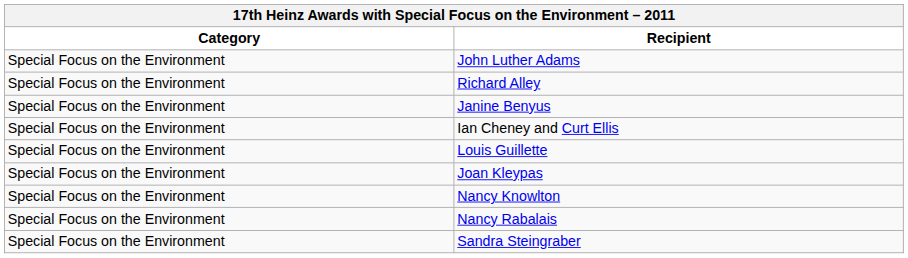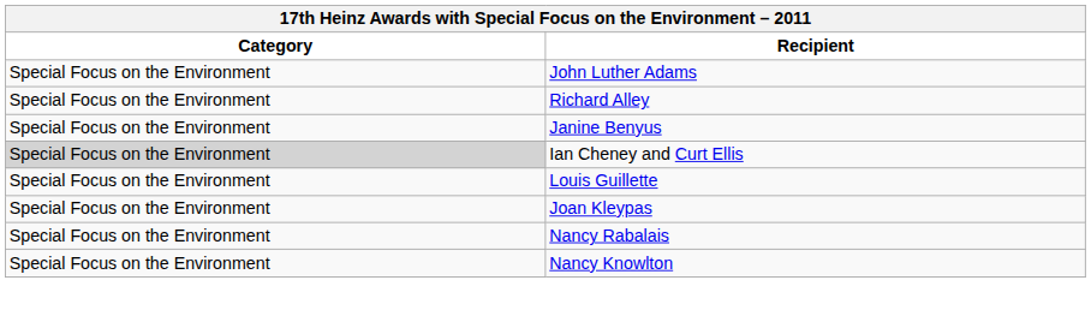 <table class="wikitable" style="width:80%; text-align:left">
 <tr>
 <th style="background:cream" colspan=2><span>17th Heinz Awards with Special Focus on the Environment – 2011</span></th>
 </tr>
 <tr>
 <th style="background:white; width:40%">Category</th>
 <th style="background:white; width:40%">Recipient</th>
 </tr>
 <tr>
 <td>Special Focus on the Environment</td>
 <td><a href='#'>John Luther Adams</a></td>
 </tr>
 <tr>
 <td>Special Focus on the Environment</td>
 <td><a href='#'>Richard Alley</a></td>
 </tr>
 <tr>
 <td>Special Focus on the Environment</td>
 <td><a href='#'>Janine Benyus</a></td>
 </tr>
 <tr>
-<td>Special Focus on the Environment</td>
+<td style="background: lightgrey;">Special Focus on the Environment</td>
 <td>Ian Cheney and <a href='#'>Curt Ellis</a></td>
 </tr>
 <tr>
 <td>Special Focus on the Environment</td>
 <td><a href='#'>Louis Guillette</a></td>
 </tr>
 <tr>
 <td>Special Focus on the Environment</td>
 <td><a href='#'>Joan Kleypas</a></td>
 </tr>
 <tr>
 <td>Special Focus on the Environment</td>
-<td><a href='#'>Nancy Knowlton</a></td>
-</tr>
-<tr>
-<td>Special Focus on the Environment</td>
 <td><a href='#'>Nancy Rabalais</a></td>
 </tr>
 <tr>
 <td>Special Focus on the Environment</td>
-<td><a href='#'>Sandra Steingraber</a></td>
+<td><a href='#'>Nancy Knowlton</a></td>
 </tr>
 </table>
